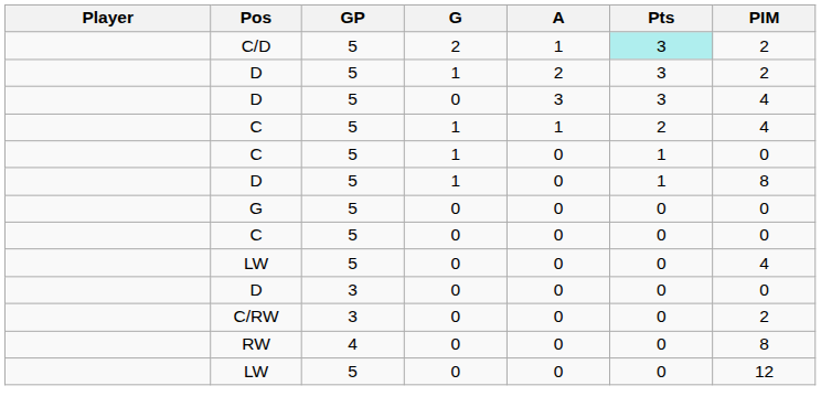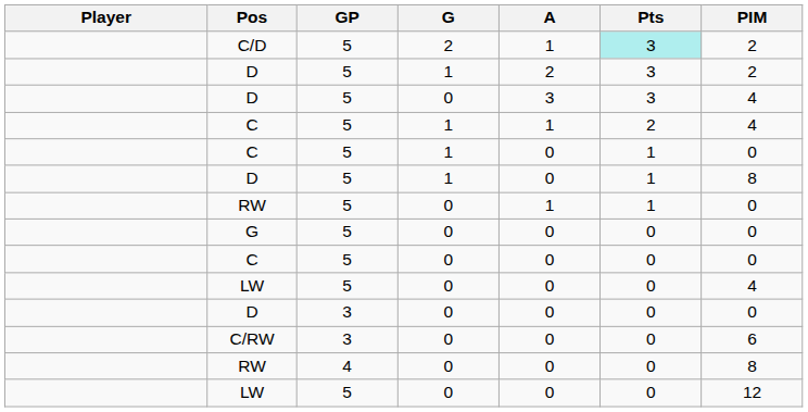 <table class="wikitable sortable" width="60%">
 <tr ALIGN="center">
 <th bgcolor="#DDDDFF" width="10%">Player</th>
 <th bgcolor="#DDDDFF" width="3%" title="Position">Pos</th>
 <th bgcolor="#DDDDFF" width="5%" title="Games played">GP</th>
 <th bgcolor="#DDDDFF" width="5%" title="Goals">G</th>
 <th bgcolor="#DDDDFF" width="5%" title="Assists">A</th>
 <th bgcolor="#DDDDFF" width="5%" title="Points">Pts</th>
 <th bgcolor="#DDDDFF" width="5%" title="Penalties in Minutes">PIM</th>
 </tr>
 <tr align="center">
 <td align="right"></td>
 <td>C/D</td>
 <td>5</td>
 <td>2</td>
 <td>1</td>
 <td style="background: paleturquoise;">3</td>
 <td>2</td>
 </tr>
 <tr align="center">
 <td align="right"></td>
 <td>D</td>
 <td>5</td>
 <td>1</td>
 <td>2</td>
 <td>3</td>
 <td>2</td>
 </tr>
 <tr align="center">
 <td align="right"></td>
 <td>D</td>
 <td>5</td>
 <td>0</td>
 <td>3</td>
 <td>3</td>
 <td>4</td>
 </tr>
 <tr align="center">
 <td align="right"></td>
 <td>C</td>
 <td>5</td>
 <td>1</td>
 <td>1</td>
 <td>2</td>
 <td>4</td>
 </tr>
 <tr align="center">
 <td align="right"></td>
 <td>C</td>
 <td>5</td>
 <td>1</td>
 <td>0</td>
 <td>1</td>
 <td>0</td>
 </tr>
 <tr align="center">
 <td align="right"></td>
 <td>D</td>
 <td>5</td>
 <td>1</td>
 <td>0</td>
 <td>1</td>
 <td>8</td>
 </tr>
 <tr align="center">
 <td align="right"></td>
+<td>RW</td>
+<td>5</td>
+<td>0</td>
+<td>1</td>
+<td>1</td>
+<td>0</td>
+</tr>
+<tr align="center">
+<td align="right"></td>
 <td>G</td>
 <td>5</td>
 <td>0</td>
 <td>0</td>
 <td>0</td>
 <td>0</td>
 </tr>
 <tr align="center">
 <td align="right"></td>
 <td>C</td>
 <td>5</td>
 <td>0</td>
 <td>0</td>
 <td>0</td>
 <td>0</td>
 </tr>
 <tr align="center">
 <td align="right"></td>
 <td>LW</td>
 <td>5</td>
 <td>0</td>
 <td>0</td>
 <td>0</td>
 <td>4</td>
 </tr>
 <tr align="center">
 <td align="right"></td>
 <td>D</td>
 <td>3</td>
 <td>0</td>
 <td>0</td>
 <td>0</td>
 <td>0</td>
 </tr>
 <tr align="center">
 <td align="right"></td>
 <td>C/RW</td>
 <td>3</td>
 <td>0</td>
 <td>0</td>
 <td>0</td>
-<td>2</td>
+<td>6</td>
 </tr>
 <tr align="center">
 <td align="right"></td>
 <td>RW</td>
 <td>4</td>
 <td>0</td>
 <td>0</td>
 <td>0</td>
 <td>8</td>
 </tr>
 <tr align="center">
 <td align="right"></td>
 <td>LW</td>
 <td>5</td>
 <td>0</td>
 <td>0</td>
 <td>0</td>
 <td>12</td>
 </tr>
 </table>
